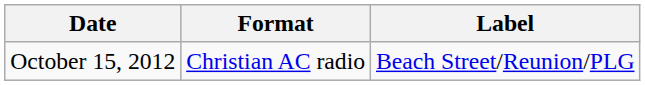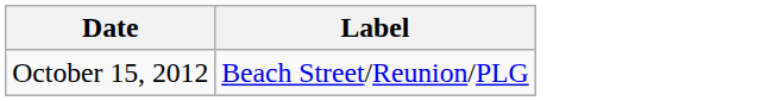 <table class="wikitable sortable plainrowheaders">
 <tr>
 <th scope="col">Date</th>
-<th scope="col">Format</th>
 <th scope="col">Label</th>
 </tr>
 <tr>
 <td>October 15, 2012</td>
-<td><a href='#'>Christian AC</a> radio</td>
 <td><a href='#'>Beach Street</a>/<a href='#'>Reunion</a>/<a href='#'>PLG</a></td>
 </tr>
 </table>
